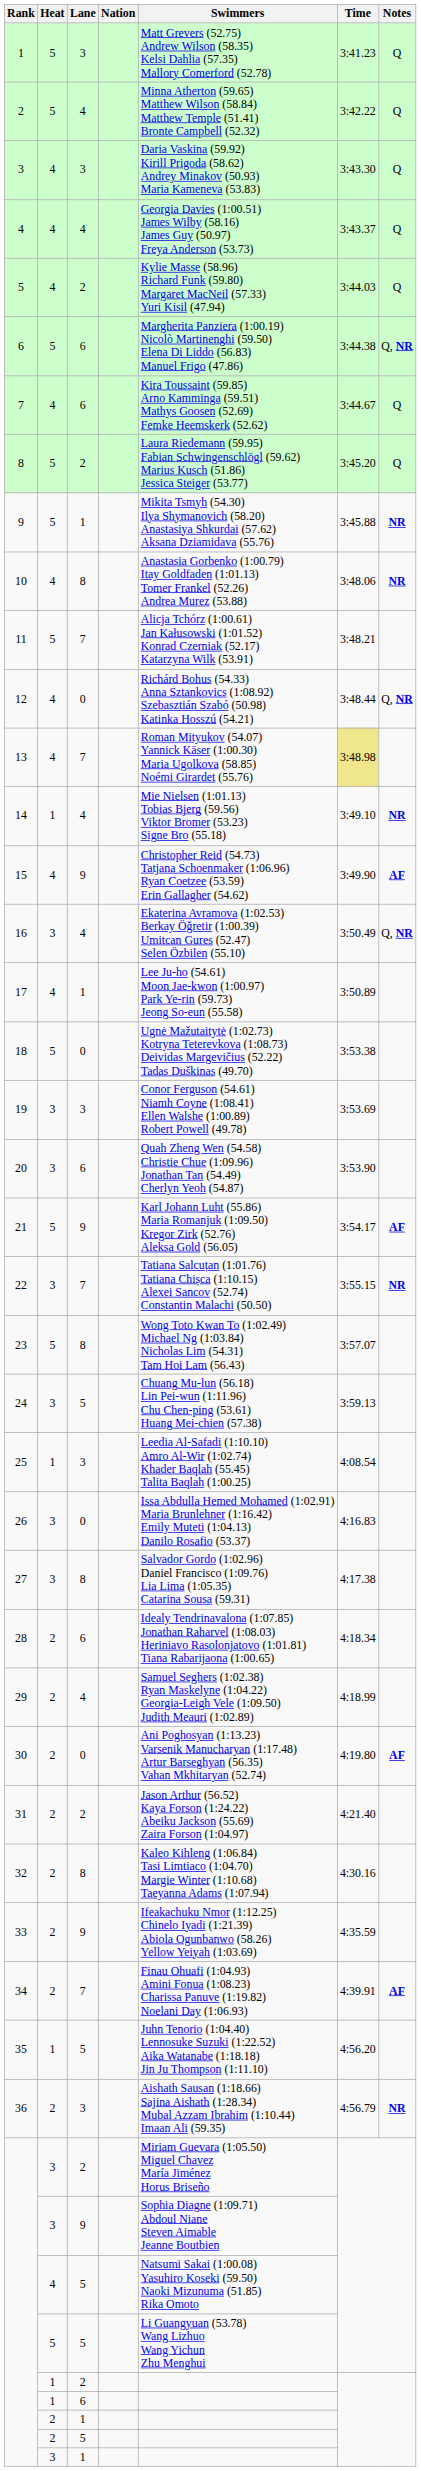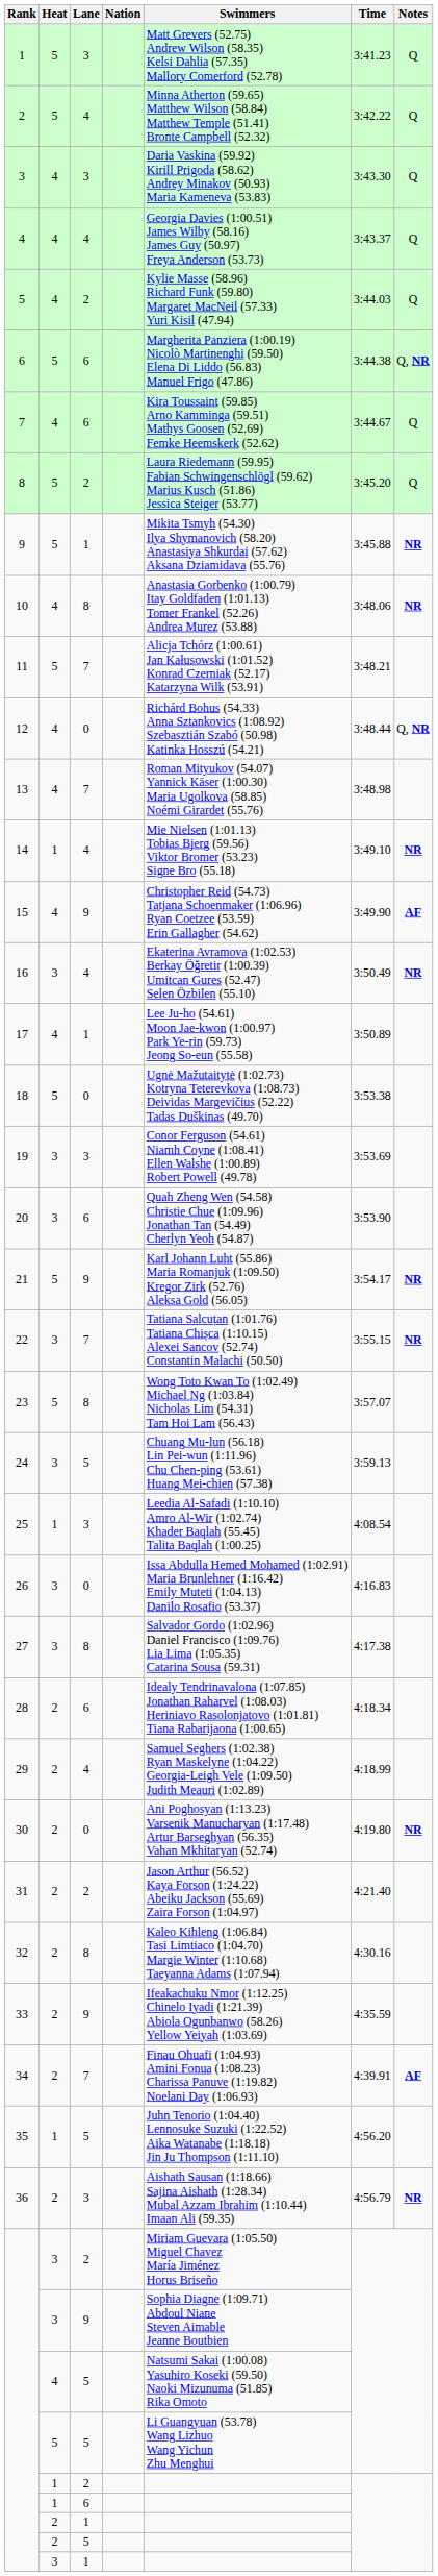 <table class="wikitable sortable" style="text-align:center">
 <tr>
 <th>Rank</th>
 <th>Heat</th>
 <th>Lane</th>
 <th>Nation</th>
 <th>Swimmers</th>
 <th>Time</th>
 <th>Notes</th>
 </tr>
 <tr bgcolor=ccffcc>
 <td>1</td>
 <td>5</td>
 <td>3</td>
 <td align=left></td>
 <td align=left><a href='#'>Matt Grevers</a> (52.75)<br><a href='#'>Andrew Wilson</a> (58.35)<br><a href='#'>Kelsi Dahlia</a> (57.35)<br><a href='#'>Mallory Comerford</a> (52.78)</td>
 <td>3:41.23</td>
 <td>Q</td>
 </tr>
 <tr bgcolor=ccffcc>
 <td>2</td>
 <td>5</td>
 <td>4</td>
 <td align=left></td>
 <td align=left><a href='#'>Minna Atherton</a> (59.65)<br><a href='#'>Matthew Wilson</a> (58.84)<br><a href='#'>Matthew Temple</a> (51.41)<br><a href='#'>Bronte Campbell</a> (52.32)</td>
 <td>3:42.22</td>
 <td>Q</td>
 </tr>
 <tr bgcolor=ccffcc>
 <td>3</td>
 <td>4</td>
 <td>3</td>
 <td align=left></td>
 <td align=left><a href='#'>Daria Vaskina</a> (59.92)<br><a href='#'>Kirill Prigoda</a> (58.62)<br><a href='#'>Andrey Minakov</a> (50.93)<br><a href='#'>Maria Kameneva</a> (53.83)</td>
 <td>3:43.30</td>
 <td>Q</td>
 </tr>
 <tr bgcolor=ccffcc>
 <td>4</td>
 <td>4</td>
 <td>4</td>
 <td align=left></td>
 <td align=left><a href='#'>Georgia Davies</a> (1:00.51)<br><a href='#'>James Wilby</a> (58.16)<br><a href='#'>James Guy</a> (50.97)<br><a href='#'>Freya Anderson</a> (53.73)</td>
 <td>3:43.37</td>
 <td>Q</td>
 </tr>
 <tr bgcolor=ccffcc>
 <td>5</td>
 <td>4</td>
 <td>2</td>
 <td align=left></td>
 <td align=left><a href='#'>Kylie Masse</a> (58.96)<br><a href='#'>Richard Funk</a> (59.80)<br><a href='#'>Margaret MacNeil</a> (57.33)<br><a href='#'>Yuri Kisil</a> (47.94)</td>
 <td>3:44.03</td>
 <td>Q</td>
 </tr>
 <tr bgcolor=ccffcc>
 <td>6</td>
 <td>5</td>
 <td>6</td>
 <td align=left></td>
 <td align=left><a href='#'>Margherita Panziera</a> (1:00.19)<br><a href='#'>Nicolò Martinenghi</a> (59.50)<br><a href='#'>Elena Di Liddo</a> (56.83)<br><a href='#'>Manuel Frigo</a> (47.86)</td>
 <td>3:44.38</td>
 <td>Q, <strong><a href='#'>NR</a></strong></td>
 </tr>
 <tr bgcolor=ccffcc>
 <td>7</td>
 <td>4</td>
 <td>6</td>
 <td align=left></td>
 <td align=left><a href='#'>Kira Toussaint</a> (59.85)<br><a href='#'>Arno Kamminga</a> (59.51)<br><a href='#'>Mathys Goosen</a> (52.69)<br><a href='#'>Femke Heemskerk</a> (52.62)</td>
 <td>3:44.67</td>
 <td>Q</td>
 </tr>
 <tr bgcolor=ccffcc>
 <td>8</td>
 <td>5</td>
 <td>2</td>
 <td align=left></td>
 <td align=left><a href='#'>Laura Riedemann</a> (59.95)<br><a href='#'>Fabian Schwingenschlögl</a> (59.62)<br><a href='#'>Marius Kusch</a> (51.86)<br><a href='#'>Jessica Steiger</a> (53.77)</td>
 <td>3:45.20</td>
 <td>Q</td>
 </tr>
 <tr>
 <td>9</td>
 <td>5</td>
 <td>1</td>
 <td align=left></td>
 <td align=left><a href='#'>Mikita Tsmyh</a> (54.30)<br><a href='#'>Ilya Shymanovich</a> (58.20)<br><a href='#'>Anastasiya Shkurdai</a> (57.62)<br><a href='#'>Aksana Dziamidava</a> (55.76)</td>
 <td>3:45.88</td>
 <td><strong><a href='#'>NR</a></strong></td>
 </tr>
 <tr>
 <td>10</td>
 <td>4</td>
 <td>8</td>
 <td align=left></td>
 <td align=left><a href='#'>Anastasia Gorbenko</a> (1:00.79)<br><a href='#'>Itay Goldfaden</a> (1:01.13)<br><a href='#'>Tomer Frankel</a> (52.26)<br><a href='#'>Andrea Murez</a> (53.88)</td>
 <td>3:48.06</td>
 <td><strong><a href='#'>NR</a></strong></td>
 </tr>
 <tr>
 <td>11</td>
 <td>5</td>
 <td>7</td>
 <td align=left></td>
 <td align=left><a href='#'>Alicja Tchórz</a> (1:00.61)<br><a href='#'>Jan Kałusowski</a> (1:01.52)<br><a href='#'>Konrad Czerniak</a> (52.17)<br><a href='#'>Katarzyna Wilk</a> (53.91)</td>
 <td>3:48.21</td>
 <td></td>
 </tr>
 <tr>
 <td>12</td>
 <td>4</td>
 <td>0</td>
 <td align=left></td>
 <td align=left><a href='#'>Richárd Bohus</a> (54.33)<br><a href='#'>Anna Sztankovics</a> (1:08.92)<br><a href='#'>Szebasztián Szabó</a> (50.98)<br><a href='#'>Katinka Hosszú</a> (54.21)</td>
 <td>3:48.44</td>
 <td>Q, <strong><a href='#'>NR</a></strong></td>
 </tr>
 <tr>
 <td>13</td>
 <td>4</td>
 <td>7</td>
 <td align=left></td>
 <td align=left><a href='#'>Roman Mityukov</a> (54.07)<br><a href='#'>Yannick Käser</a> (1:00.30)<br><a href='#'>Maria Ugolkova</a> (58.85)<br><a href='#'>Noémi Girardet</a> (55.76)</td>
-<td style="background: khaki;">3:48.98</td>
+<td>3:48.98</td>
 <td></td>
 </tr>
 <tr>
 <td>14</td>
 <td>1</td>
 <td>4</td>
 <td align=left></td>
 <td align=left><a href='#'>Mie Nielsen</a> (1:01.13)<br><a href='#'>Tobias Bjerg</a> (59.56)<br><a href='#'>Viktor Bromer</a> (53.23)<br><a href='#'>Signe Bro</a> (55.18)</td>
 <td>3:49.10</td>
 <td><strong><a href='#'>NR</a></strong></td>
 </tr>
 <tr>
 <td>15</td>
 <td>4</td>
 <td>9</td>
 <td align=left></td>
 <td align=left><a href='#'>Christopher Reid</a> (54.73)<br><a href='#'>Tatjana Schoenmaker</a> (1:06.96)<br><a href='#'>Ryan Coetzee</a> (53.59)<br><a href='#'>Erin Gallagher</a> (54.62)</td>
 <td>3:49.90</td>
 <td><strong><a href='#'>AF</a></strong></td>
 </tr>
 <tr>
 <td>16</td>
 <td>3</td>
 <td>4</td>
 <td align=left></td>
 <td align=left><a href='#'>Ekaterina Avramova</a> (1:02.53)<br><a href='#'>Berkay Öğretir</a> (1:00.39)<br><a href='#'>Umitcan Gures</a> (52.47)<br><a href='#'>Selen Özbilen</a> (55.10)</td>
 <td>3:50.49</td>
-<td>Q, <strong><a href='#'>NR</a></strong></td>
+<td><strong><a href='#'>NR</a></strong></td>
 </tr>
 <tr>
 <td>17</td>
 <td>4</td>
 <td>1</td>
 <td align=left></td>
 <td align=left><a href='#'>Lee Ju-ho</a> (54.61)<br><a href='#'>Moon Jae-kwon</a> (1:00.97)<br><a href='#'>Park Ye-rin</a> (59.73)<br><a href='#'>Jeong So-eun</a> (55.58)</td>
 <td>3:50.89</td>
 <td></td>
 </tr>
 <tr>
 <td>18</td>
 <td>5</td>
 <td>0</td>
 <td align=left></td>
 <td align=left><a href='#'>Ugnė Mažutaitytė</a> (1:02.73)<br><a href='#'>Kotryna Teterevkova</a> (1:08.73)<br><a href='#'>Deividas Margevičius</a> (52.22)<br><a href='#'>Tadas Duškinas</a> (49.70)</td>
 <td>3:53.38</td>
 <td></td>
 </tr>
 <tr>
 <td>19</td>
 <td>3</td>
 <td>3</td>
 <td align=left></td>
 <td align=left><a href='#'>Conor Ferguson</a> (54.61)<br><a href='#'>Niamh Coyne</a> (1:08.41)<br><a href='#'>Ellen Walshe</a> (1:00.89)<br><a href='#'>Robert Powell</a> (49.78)</td>
 <td>3:53.69</td>
 <td></td>
 </tr>
 <tr>
 <td>20</td>
 <td>3</td>
 <td>6</td>
 <td align=left></td>
 <td align=left><a href='#'>Quah Zheng Wen</a> (54.58)<br><a href='#'>Christie Chue</a> (1:09.96)<br><a href='#'>Jonathan Tan</a> (54.49)<br><a href='#'>Cherlyn Yeoh</a> (54.87)</td>
 <td>3:53.90</td>
 <td></td>
 </tr>
 <tr>
 <td>21</td>
 <td>5</td>
 <td>9</td>
 <td align=left></td>
 <td align=left><a href='#'>Karl Johann Luht</a> (55.86)<br><a href='#'>Maria Romanjuk</a> (1:09.50)<br><a href='#'>Kregor Zirk</a> (52.76)<br><a href='#'>Aleksa Gold</a> (56.05)</td>
 <td>3:54.17</td>
-<td><strong><a href='#'>AF</a></strong></td>
+<td><strong><a href='#'>NR</a></strong></td>
 </tr>
 <tr>
 <td>22</td>
 <td>3</td>
 <td>7</td>
 <td align=left></td>
 <td align=left><a href='#'>Tatiana Salcuțan</a> (1:01.76)<br><a href='#'>Tatiana Chișca</a> (1:10.15)<br><a href='#'>Alexei Sancov</a> (52.74)<br><a href='#'>Constantin Malachi</a> (50.50)</td>
 <td>3:55.15</td>
 <td><strong><a href='#'>NR</a></strong></td>
 </tr>
 <tr>
 <td>23</td>
 <td>5</td>
 <td>8</td>
 <td align=left></td>
 <td align=left><a href='#'>Wong Toto Kwan To</a> (1:02.49)<br><a href='#'>Michael Ng</a> (1:03.84)<br><a href='#'>Nicholas Lim</a> (54.31)<br><a href='#'>Tam Hoi Lam</a> (56.43)</td>
 <td>3:57.07</td>
 <td></td>
 </tr>
 <tr>
 <td>24</td>
 <td>3</td>
 <td>5</td>
 <td align=left></td>
 <td align=left><a href='#'>Chuang Mu-lun</a> (56.18)<br><a href='#'>Lin Pei-wun</a> (1:11.96)<br><a href='#'>Chu Chen-ping</a> (53.61)<br><a href='#'>Huang Mei-chien</a> (57.38)</td>
 <td>3:59.13</td>
 <td></td>
 </tr>
 <tr>
 <td>25</td>
 <td>1</td>
 <td>3</td>
 <td align=left></td>
 <td align=left><a href='#'>Leedia Al-Safadi</a> (1:10.10)<br><a href='#'>Amro Al-Wir</a> (1:02.74)<br><a href='#'>Khader Baqlah</a> (55.45)<br><a href='#'>Talita Baqlah</a> (1:00.25)</td>
 <td>4:08.54</td>
 <td></td>
 </tr>
 <tr>
 <td>26</td>
 <td>3</td>
 <td>0</td>
 <td align=left></td>
 <td align=left><a href='#'>Issa Abdulla Hemed Mohamed</a> (1:02.91)<br><a href='#'>Maria Brunlehner</a> (1:16.42)<br><a href='#'>Emily Muteti</a> (1:04.13)<br><a href='#'>Danilo Rosafio</a> (53.37)</td>
 <td>4:16.83</td>
 <td></td>
 </tr>
 <tr>
 <td>27</td>
 <td>3</td>
 <td>8</td>
 <td align=left></td>
 <td align=left><a href='#'>Salvador Gordo</a> (1:02.96)<br>Daniel Francisco (1:09.76)<br><a href='#'>Lia Lima</a> (1:05.35)<br><a href='#'>Catarina Sousa</a> (59.31)</td>
 <td>4:17.38</td>
 <td></td>
 </tr>
 <tr>
 <td>28</td>
 <td>2</td>
 <td>6</td>
 <td align=left></td>
 <td align=left><a href='#'>Idealy Tendrinavalona</a> (1:07.85)<br><a href='#'>Jonathan Raharvel</a> (1:08.03)<br><a href='#'>Heriniavo Rasolonjatovo</a> (1:01.81)<br><a href='#'>Tiana Rabarijaona</a> (1:00.65)</td>
 <td>4:18.34</td>
 <td></td>
 </tr>
 <tr>
 <td>29</td>
 <td>2</td>
 <td>4</td>
 <td align=left></td>
 <td align=left><a href='#'>Samuel Seghers</a> (1:02.38)<br><a href='#'>Ryan Maskelyne</a> (1:04.22)<br><a href='#'>Georgia-Leigh Vele</a> (1:09.50)<br><a href='#'>Judith Meauri</a> (1:02.89)</td>
 <td>4:18.99</td>
 <td></td>
 </tr>
 <tr>
 <td>30</td>
 <td>2</td>
 <td>0</td>
 <td align=left></td>
 <td align=left><a href='#'>Ani Poghosyan</a> (1:13.23)<br><a href='#'>Varsenik Manucharyan</a> (1:17.48)<br><a href='#'>Artur Barseghyan</a> (56.35)<br><a href='#'>Vahan Mkhitaryan</a> (52.74)</td>
 <td>4:19.80</td>
-<td><strong><a href='#'>AF</a></strong></td>
+<td><strong><a href='#'>NR</a></strong></td>
 </tr>
 <tr>
 <td>31</td>
 <td>2</td>
 <td>2</td>
 <td align=left></td>
 <td align=left><a href='#'>Jason Arthur</a> (56.52)<br><a href='#'>Kaya Forson</a> (1:24.22)<br><a href='#'>Abeiku Jackson</a> (55.69)<br><a href='#'>Zaira Forson</a> (1:04.97)</td>
 <td>4:21.40</td>
 <td></td>
 </tr>
 <tr>
 <td>32</td>
 <td>2</td>
 <td>8</td>
 <td align=left></td>
 <td align=left><a href='#'>Kaleo Kihleng</a> (1:06.84)<br><a href='#'>Tasi Limtiaco</a> (1:04.70)<br><a href='#'>Margie Winter</a> (1:10.68)<br><a href='#'>Taeyanna Adams</a> (1:07.94)</td>
 <td>4:30.16</td>
 <td></td>
 </tr>
 <tr>
 <td>33</td>
 <td>2</td>
 <td>9</td>
 <td align=left></td>
 <td align=left><a href='#'>Ifeakachuku Nmor</a> (1:12.25)<br><a href='#'>Chinelo Iyadi</a> (1:21.39)<br><a href='#'>Abiola Ogunbanwo</a> (58.26)<br><a href='#'>Yellow Yeiyah</a> (1:03.69)</td>
 <td>4:35.59</td>
 <td></td>
 </tr>
 <tr>
 <td>34</td>
 <td>2</td>
 <td>7</td>
 <td align=left></td>
 <td align=left><a href='#'>Finau Ohuafi</a> (1:04.93)<br><a href='#'>Amini Fonua</a> (1:08.23)<br><a href='#'>Charissa Panuve</a> (1:19.82)<br><a href='#'>Noelani Day</a> (1:06.93)</td>
 <td>4:39.91</td>
 <td><strong><a href='#'>AF</a></strong></td>
 </tr>
 <tr>
 <td>35</td>
 <td>1</td>
 <td>5</td>
 <td align=left></td>
 <td align=left><a href='#'>Juhn Tenorio</a> (1:04.40)<br><a href='#'>Lennosuke Suzuki</a> (1:22.52)<br><a href='#'>Aika Watanabe</a> (1:18.18)<br><a href='#'>Jin Ju Thompson</a> (1:11.10)</td>
 <td>4:56.20</td>
 <td></td>
 </tr>
 <tr>
 <td>36</td>
 <td>2</td>
 <td>3</td>
 <td align=left></td>
 <td align=left><a href='#'>Aishath Sausan</a> (1:18.66)<br><a href='#'>Sajina Aishath</a> (1:28.34)<br><a href='#'>Mubal Azzam Ibrahim</a> (1:10.44)<br><a href='#'>Imaan Ali</a> (59.35)</td>
 <td>4:56.79</td>
 <td><strong><a href='#'>NR</a></strong></td>
 </tr>
 <tr>
 <td rowspan=9></td>
 <td>3</td>
 <td>2</td>
 <td align=left></td>
 <td align=left><a href='#'>Miriam Guevara</a> (1:05.50)<br><a href='#'>Miguel Chavez</a> <br><a href='#'>María Jiménez</a> <br><a href='#'>Horus Briseño</a></td>
 <td colspan=2 rowspan=4></td>
 </tr>
 <tr>
 <td>3</td>
 <td>9</td>
 <td align=left></td>
 <td align=left><a href='#'>Sophia Diagne</a> (1:09.71)<br><a href='#'>Abdoul Niane</a><br><a href='#'>Steven Aimable</a> <br><a href='#'>Jeanne Boutbien</a></td>
 </tr>
 <tr>
 <td>4</td>
 <td>5</td>
 <td align=left></td>
 <td align=left><a href='#'>Natsumi Sakai</a> (1:00.08)<br><a href='#'>Yasuhiro Koseki</a> (59.50)<br><a href='#'>Naoki Mizunuma</a> (51.85)<br><a href='#'>Rika Omoto</a></td>
 </tr>
 <tr>
 <td>5</td>
 <td>5</td>
 <td align=left></td>
 <td align=left><a href='#'>Li Guangyuan</a> (53.78)<br><a href='#'>Wang Lizhuo</a><br><a href='#'>Wang Yichun</a><br><a href='#'>Zhu Menghui</a></td>
 </tr>
 <tr>
 <td>1</td>
 <td>2</td>
 <td align=left></td>
 <td></td>
 <td colspan=2 rowspan=5></td>
 </tr>
 <tr>
 <td>1</td>
 <td>6</td>
 <td align=left></td>
 <td></td>
 </tr>
 <tr>
 <td>2</td>
 <td>1</td>
 <td align=left></td>
 <td></td>
 </tr>
 <tr>
 <td>2</td>
 <td>5</td>
 <td align=left></td>
 <td></td>
 </tr>
 <tr>
 <td>3</td>
 <td>1</td>
 <td align=left></td>
 <td></td>
 </tr>
 </table>
